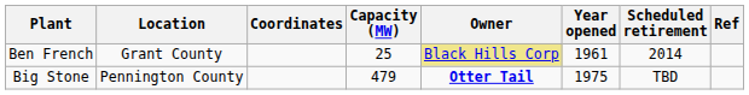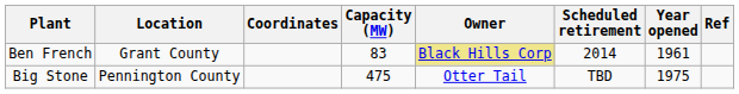 <table class="wikitable sortable" style="font-size:95%; text-align:center;">
 <tr>
 <th>Plant</th>
 <th>Location</th>
 <th>Coordinates</th>
 <th>Capacity<br>(<a href='#'>MW</a>)</th>
 <th>Owner</th>
+<th>Scheduled<br>retirement</th>
 <th>Year<br>opened</th>
-<th>Scheduled<br>retirement</th>
 <th>Ref</th>
 </tr>
 <tr>
 <td>Ben French</td>
 <td>Grant County</td>
 <td></td>
-<td>25</td>
+<td>83</td>
 <td style="background: khaki;"><a href='#'>Black Hills Corp</a></td>
+<td>2014</td>
 <td>1961</td>
-<td>2014</td>
 <td></td>
 </tr>
 <tr>
 <td>Big Stone</td>
 <td>Pennington County</td>
 <td></td>
-<td>479</td>
-<td><strong><a href='#'>Otter Tail</a></strong></td>
+<td>475</td>
+<td><a href='#'>Otter Tail</a></td>
+<td>TBD</td>
 <td>1975</td>
-<td>TBD</td>
 <td></td>
 </tr>
 </table>
